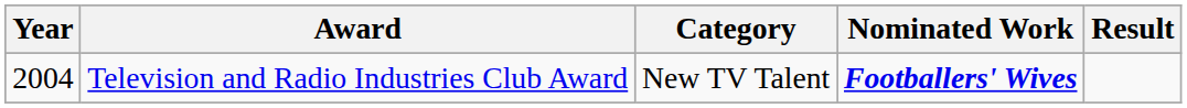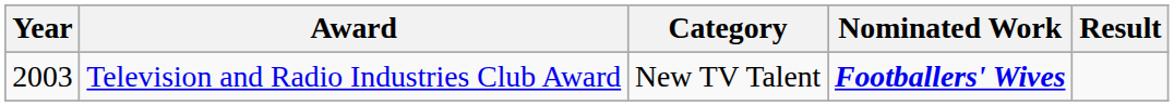 <table class="wikitable sortable">
 <tr>
 <th>Year</th>
 <th>Award</th>
 <th>Category</th>
 <th>Nominated Work</th>
 <th>Result</th>
 </tr>
 <tr>
-<td>2004</td>
+<td>2003</td>
 <td><a href='#'>Television and Radio Industries Club Award</a></td>
 <td>New TV Talent</td>
 <td><strong><em><a href='#'>Footballers' Wives</a></em></strong></td>
 <td></td>
 </tr>
 </table>
